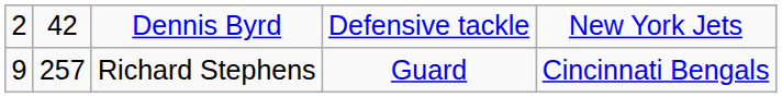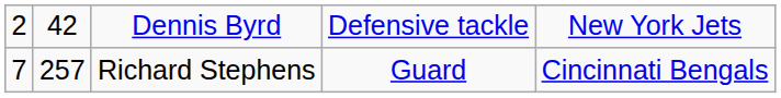 <table class="wikitable" style="text-align:center">
 <tr>
 <td>2</td>
 <td>42</td>
 <td><a href='#'>Dennis Byrd</a></td>
 <td><a href='#'>Defensive tackle</a></td>
 <td><a href='#'>New York Jets</a></td>
 </tr>
 <tr>
-<td>9</td>
+<td>7</td>
 <td>257</td>
 <td>Richard Stephens</td>
 <td><a href='#'>Guard</a></td>
 <td><a href='#'>Cincinnati Bengals</a></td>
 </tr>
 </table>
